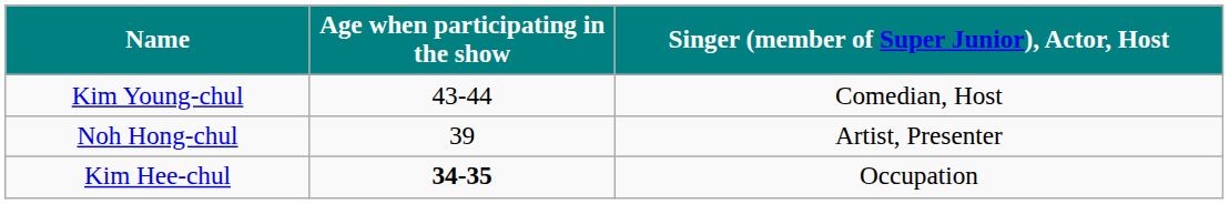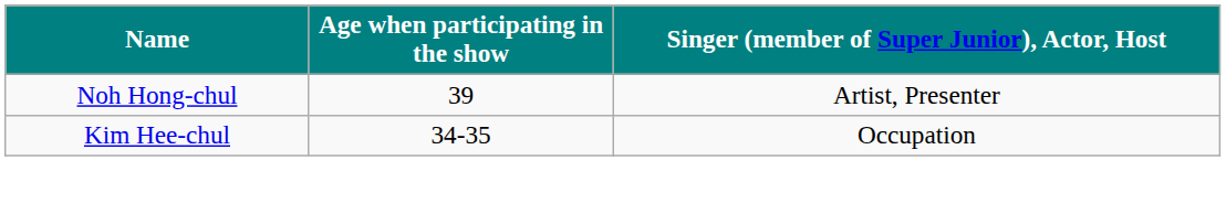 <table class=wikitable style=text-align:center width=60%>
 <tr style="color:#000080">
 </tr>
 <tr style="color:#ffffff; background: #008080; font-weight: bold; text-align: center">
 <td style="width: 15%">Name</td>
 <td style="width: 15%">Age when participating in the show</td>
 <td>Singer (member of <a href='#'>Super Junior</a>), Actor, Host</td>
 </tr>
 <tr>
-<td><a href='#'>Kim Young-chul</a></td>
-<td>43-44</td>
-<td>Comedian, Host</td>
-</tr>
-<tr>
 <td><a href='#'>Noh Hong-chul</a></td>
 <td>39</td>
 <td>Artist, Presenter</td>
 </tr>
 <tr>
 <td><a href='#'>Kim Hee-chul</a></td>
-<td><strong>34-35</strong></td>
+<td>34-35</td>
 <td style="width: 30%">Occupation</td>
 </tr>
 </table>
